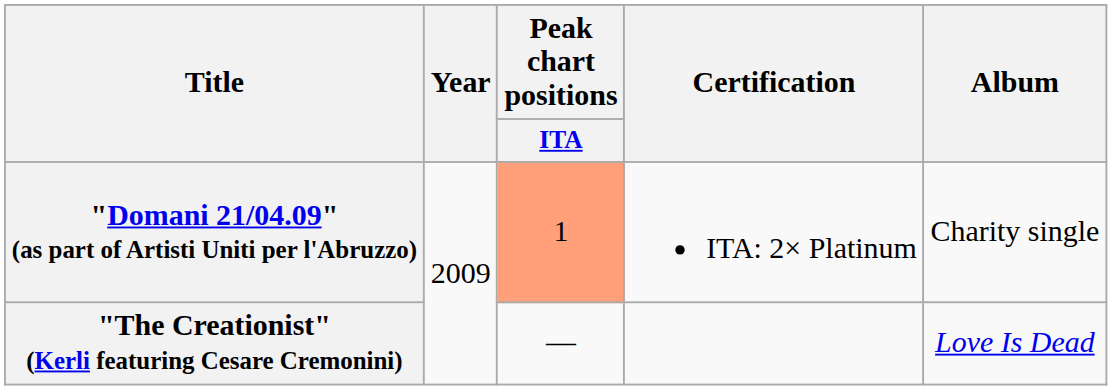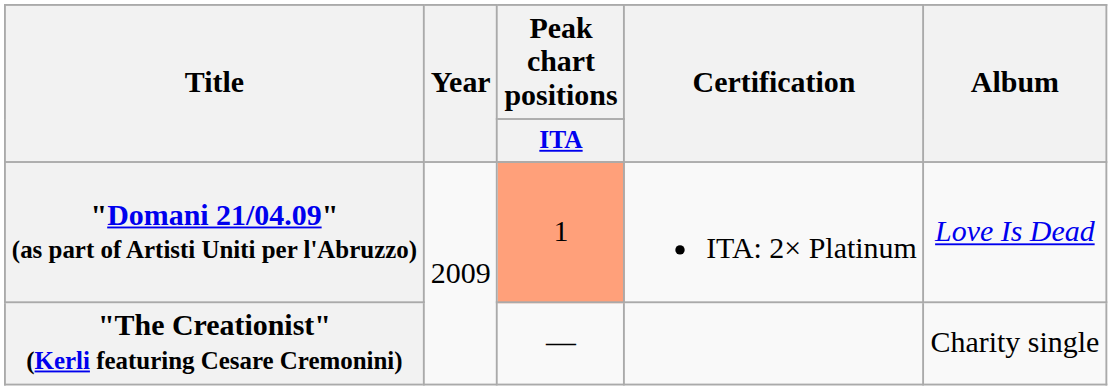 <table class="wikitable plainrowheaders" style="text-align:center;" border="1">
 <tr>
 <th rowspan="2" scope="col">Title</th>
 <th rowspan="2" scope="col">Year</th>
 <th colspan="1" scope="col">Peak chart positions</th>
 <th rowspan="2" scope="col">Certification</th>
 <th rowspan="2" scope="col">Album</th>
 </tr>
 <tr>
 <th scope="col" style="width:3em;font-size:85%;"><a href='#'>ITA</a><br></th>
 </tr>
 <tr>
 <th scope="row">"<a href='#'>Domani 21/04.09</a>"<br><small>(as part of Artisti Uniti per l'Abruzzo)</small></th>
 <td rowspan="2">2009</td>
 <td style="background: lightsalmon;">1</td>
 <td><br><ul><li>ITA: 2× Platinum</li></ul></td>
-<td>Charity single</td>
+<td><em><a href='#'>Love Is Dead</a></em></td>
 </tr>
 <tr>
 <th scope="row">"The Creationist"<br><small>(<a href='#'>Kerli</a> featuring Cesare Cremonini)</small></th>
 <td>—</td>
 <td></td>
-<td><em><a href='#'>Love Is Dead</a></em></td>
+<td>Charity single</td>
 </tr>
 </table>
